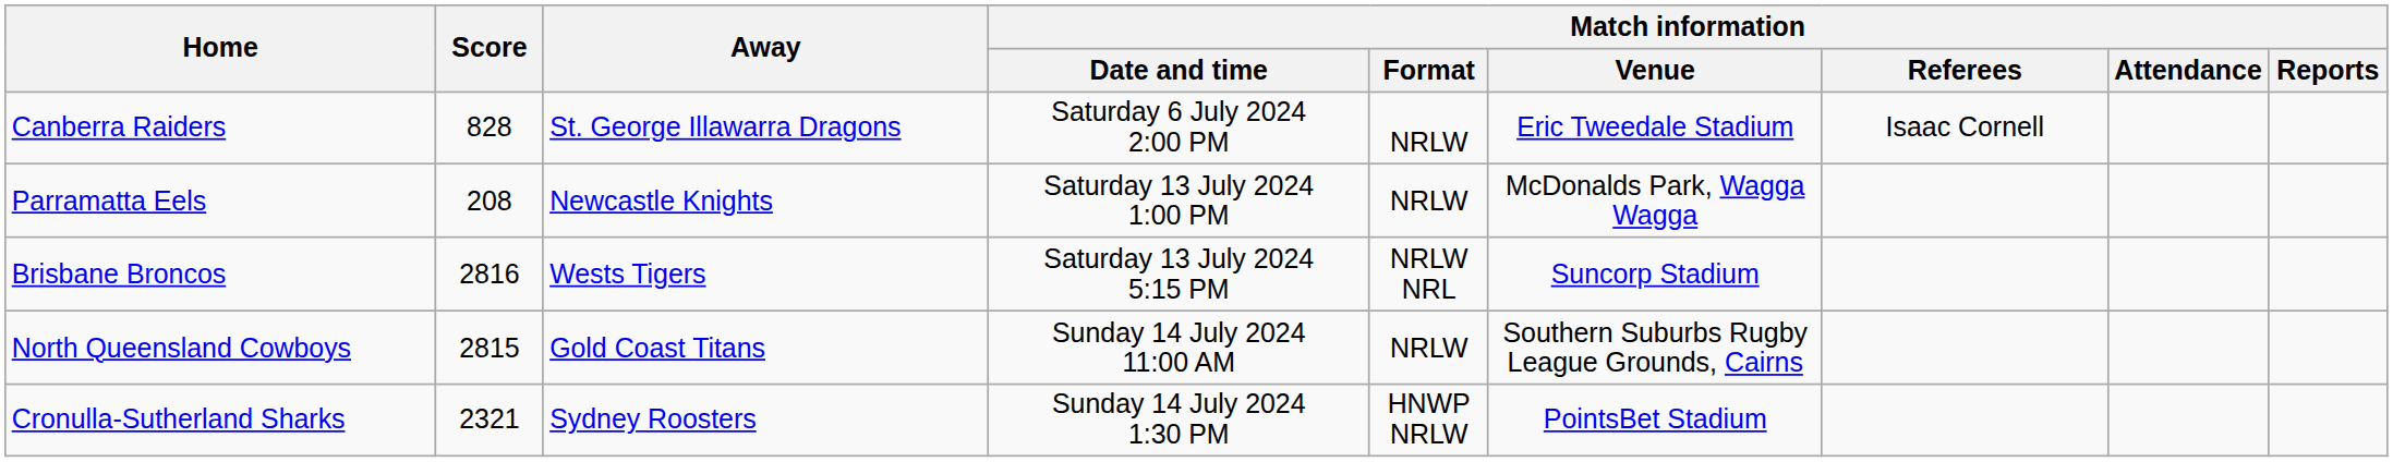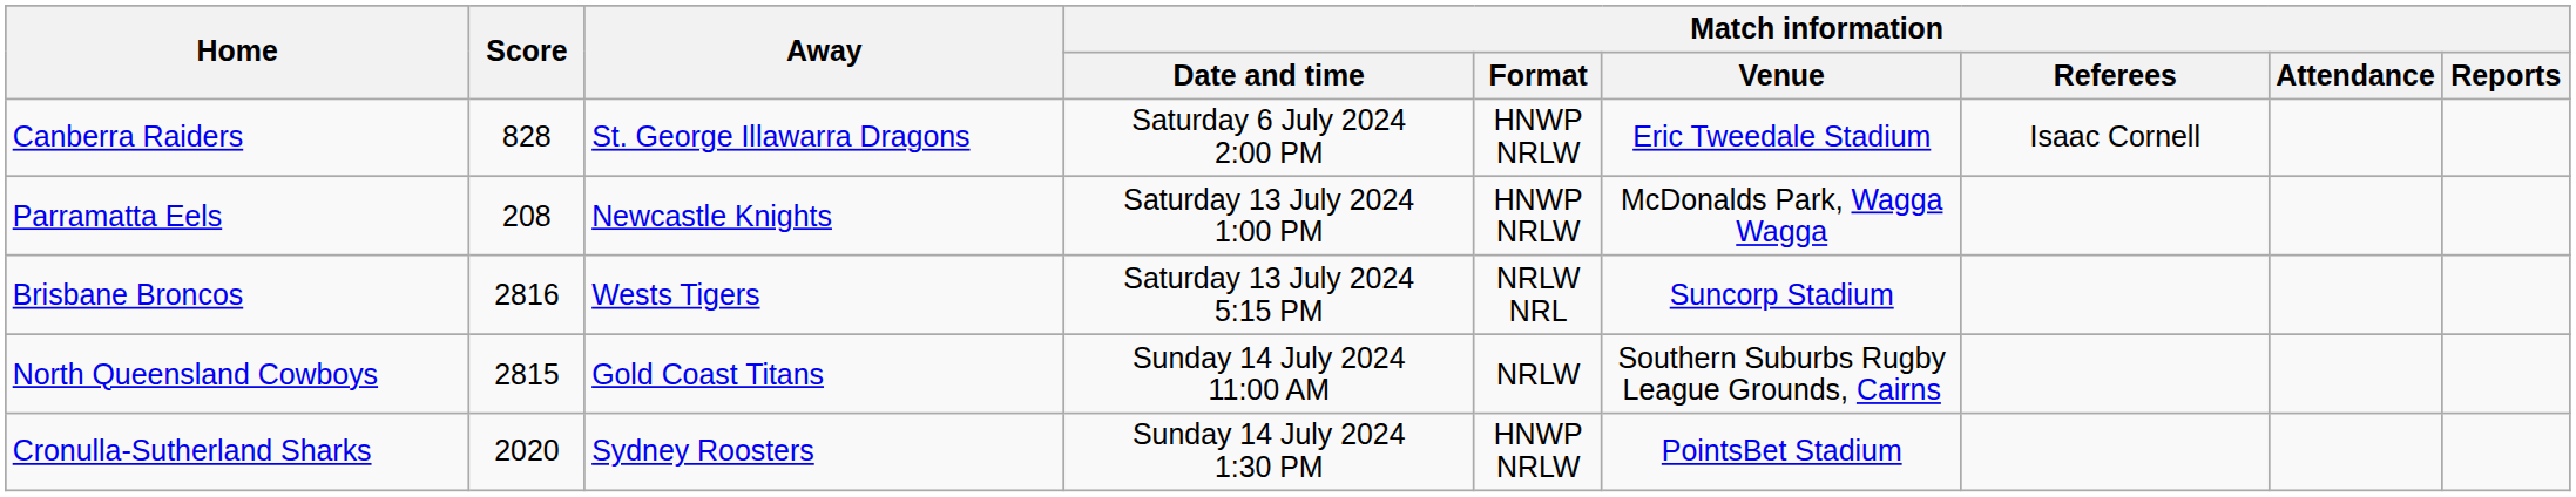 <table class="wikitable" width="100%" style="border-collapse:collapse; font-size:90%; text-align:center;">
 <tr>
 <th rowspan="2">Home</th>
 <th rowspan="2" text-align:center;>Score</th>
 <th rowspan="2">Away</th>
 <th colspan="6">Match information</th>
 </tr>
 <tr>
 <th width="16%">Date and time</th>
 <th width="5%">Format</th>
 <th width="14%">Venue</th>
 <th width="12%">Referees</th>
 <th width="5%">Attendance</th>
 <th width="5%">Reports</th>
 </tr>
 <tr>
 <td align="left"> <a href='#'>Canberra Raiders</a></td>
 <td>828</td>
 <td align="left"> <a href='#'>St. George Illawarra Dragons</a></td>
 <td>Saturday 6 July 2024 <br> 2:00 PM</td>
-<td><br>NRLW</td>
+<td>HNWP<br>NRLW</td>
 <td><a href='#'>Eric Tweedale Stadium</a></td>
 <td>Isaac Cornell</td>
 <td></td>
 <td></td>
 </tr>
 <tr>
 <td align="left"> <a href='#'>Parramatta Eels</a></td>
 <td>208</td>
 <td align="left"> <a href='#'>Newcastle Knights</a></td>
 <td>Saturday 13 July 2024 <br> 1:00 PM</td>
-<td>NRLW<br></td>
+<td>HNWP<br>NRLW</td>
 <td>McDonalds Park, <a href='#'>Wagga Wagga</a></td>
 <td></td>
 <td></td>
 <td></td>
 </tr>
 <tr>
 <td align="left"> <a href='#'>Brisbane Broncos</a></td>
 <td>2816</td>
 <td align="left"> <a href='#'>Wests Tigers</a></td>
 <td>Saturday 13 July 2024 <br> 5:15 PM</td>
 <td>NRLW<br>NRL</td>
 <td><a href='#'>Suncorp Stadium</a></td>
 <td></td>
 <td></td>
 <td></td>
 </tr>
 <tr>
 <td align="left"> <a href='#'>North Queensland Cowboys</a></td>
 <td>2815</td>
 <td align="left"> <a href='#'>Gold Coast Titans</a></td>
 <td>Sunday 14 July 2024 <br> 11:00 AM</td>
 <td>NRLW<br></td>
 <td>Southern Suburbs Rugby League Grounds, <a href='#'>Cairns</a></td>
 <td></td>
 <td></td>
 <td></td>
 </tr>
 <tr>
 <td align="left"> <a href='#'>Cronulla-Sutherland Sharks</a></td>
-<td>2321</td>
+<td>2020</td>
 <td align="left"> <a href='#'>Sydney Roosters</a></td>
 <td>Sunday 14 July 2024 <br> 1:30 PM</td>
 <td>HNWP<br>NRLW</td>
 <td><a href='#'>PointsBet Stadium</a></td>
 <td></td>
 <td></td>
 <td></td>
 </tr>
 </table>
